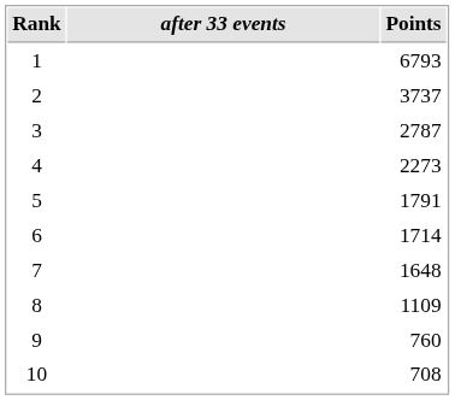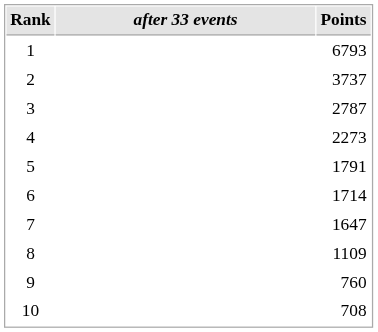 <table cellspacing="1" cellpadding="3" style="border:1px solid #AAAAAA;font-size:86%">
 <tr style="background-color: #E4E4E4;">
 <th style="border-bottom:1px solid #AAAAAA" width=10>Rank</th>
 <th style="border-bottom:1px solid #AAAAAA" width=200><em>after 33 events</em></th>
 <th style="border-bottom:1px solid #AAAAAA" width=20 align=right>Points</th>
 </tr>
 <tr>
 <td align=center>1</td>
 <td></td>
 <td align=right>6793</td>
 </tr>
 <tr>
 <td align=center>2</td>
 <td></td>
 <td align=right>3737</td>
 </tr>
 <tr>
 <td align=center>3</td>
 <td></td>
 <td align=right>2787</td>
 </tr>
 <tr>
 <td align=center>4</td>
 <td></td>
 <td align=right>2273</td>
 </tr>
 <tr>
 <td align=center>5</td>
 <td></td>
 <td align=right>1791</td>
 </tr>
 <tr>
 <td align=center>6</td>
 <td></td>
 <td align=right>1714</td>
 </tr>
 <tr>
 <td align=center>7</td>
 <td></td>
-<td align=right>1648</td>
+<td align=right>1647</td>
 </tr>
 <tr>
 <td align=center>8</td>
 <td></td>
 <td align=right>1109</td>
 </tr>
 <tr>
 <td align=center>9</td>
 <td></td>
 <td align=right>760</td>
 </tr>
 <tr>
 <td align=center>10</td>
 <td></td>
 <td align=right>708</td>
 </tr>
 </table>
